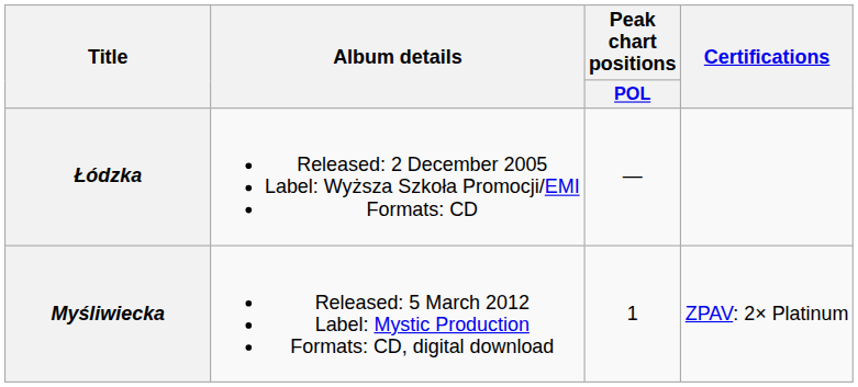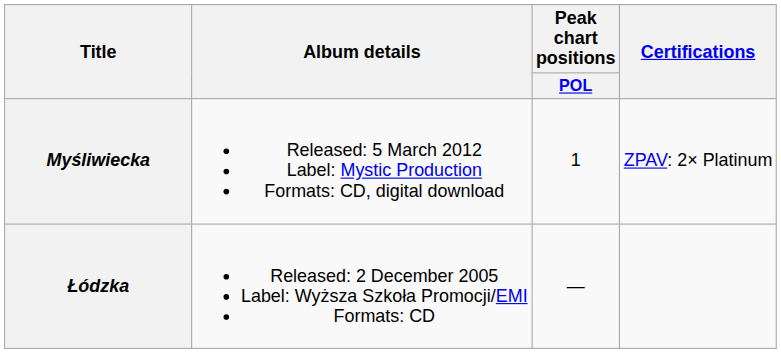 <table class="wikitable plainrowheaders" style="text-align:center;" border="1">
 <tr>
 <th scope="col" rowspan="2" style="width:10em;">Title</th>
 <th scope="col" rowspan="2">Album details</th>
 <th scope="col" colspan="1">Peak chart positions</th>
 <th scope="col" rowspan="2"><a href='#'>Certifications</a></th>
 </tr>
 <tr>
 <th scope="col" style="width:3em;font-size:90%;"><a href='#'>POL</a><br></th>
 </tr>
 <tr>
+<th scope="row"><em>Myśliwiecka</em></th>
+<td><br><ul><li>Released: 5 March 2012</li><li>Label: <a href='#'>Mystic Production</a></li><li>Formats: CD, digital download</li></ul></td>
+<td>1</td>
+<td><a href='#'>ZPAV</a>: 2× Platinum</td>
+</tr>
+<tr>
 <th scope="row"><em>Łódzka</em></th>
 <td><br><ul><li>Released: 2 December 2005</li><li>Label: Wyższa Szkoła Promocji/<a href='#'>EMI</a></li><li>Formats: CD</li></ul></td>
 <td>—</td>
 <td></td>
 </tr>
-<tr>
-<th scope="row"><em>Myśliwiecka</em></th>
-<td><br><ul><li>Released: 5 March 2012</li><li>Label: <a href='#'>Mystic Production</a></li><li>Formats: CD, digital download</li></ul></td>
-<td>1</td>
-<td><a href='#'>ZPAV</a>: 2× Platinum</td>
-</tr>
 </table>
